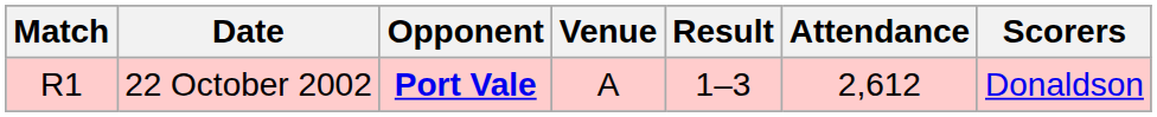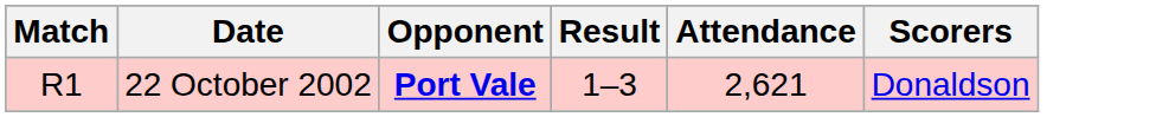 <table class="wikitable" style="font-size:100%; text-align:center">
 <tr>
 <th>Match</th>
 <th>Date</th>
 <th>Opponent</th>
-<th>Venue</th>
 <th>Result</th>
 <th>Attendance</th>
 <th>Scorers</th>
 </tr>
 <tr style="background: #FFCCCC;">
 <td>R1</td>
 <td>22 October 2002</td>
 <td><strong><a href='#'>Port Vale</a></strong></td>
-<td>A</td>
 <td>1–3</td>
-<td>2,612</td>
+<td>2,621</td>
 <td><a href='#'>Donaldson</a></td>
 </tr>
 </table>
